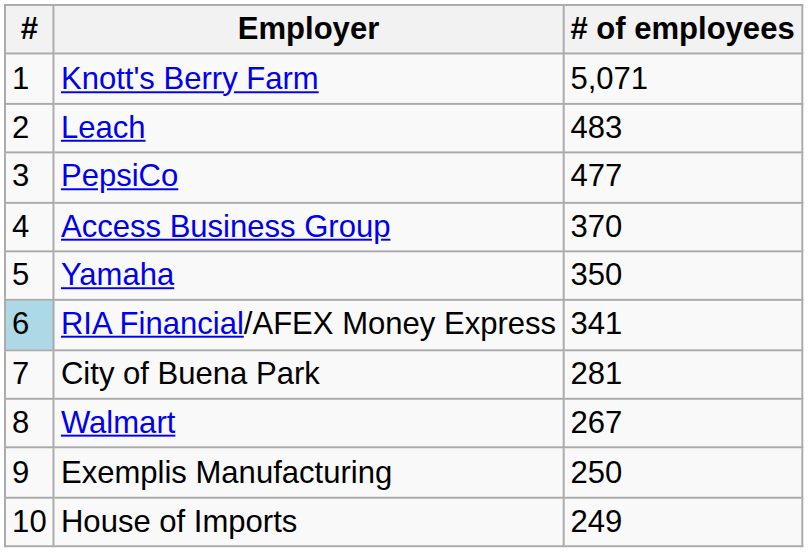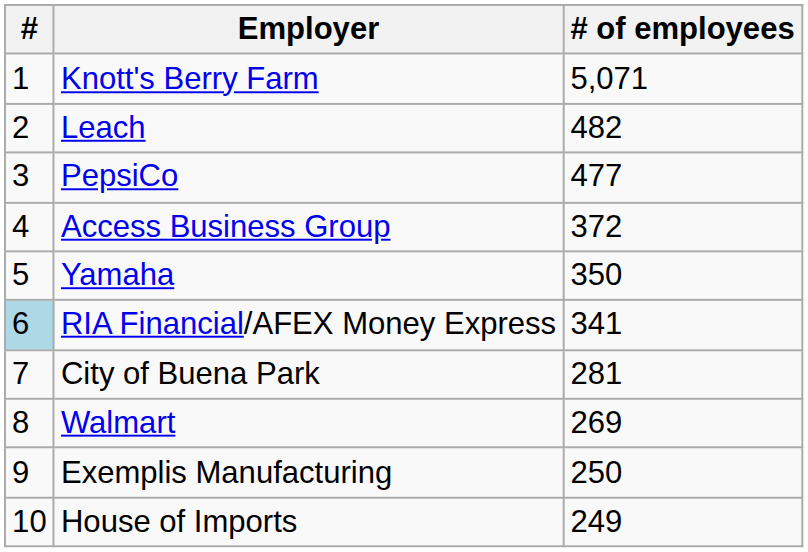 <table class="wikitable sortable">
 <tr>
 <th>#</th>
 <th>Employer</th>
 <th># of employees</th>
 </tr>
 <tr>
 <td>1</td>
 <td><a href='#'>Knott's Berry Farm</a></td>
 <td>5,071</td>
 </tr>
 <tr>
 <td>2</td>
 <td><a href='#'>Leach</a></td>
-<td>483</td>
+<td>482</td>
 </tr>
 <tr>
 <td>3</td>
 <td><a href='#'>PepsiCo</a></td>
 <td>477</td>
 </tr>
 <tr>
 <td>4</td>
 <td><a href='#'>Access Business Group</a></td>
-<td>370</td>
+<td>372</td>
 </tr>
 <tr>
 <td>5</td>
 <td><a href='#'>Yamaha</a></td>
 <td>350</td>
 </tr>
 <tr>
 <td style="background: lightblue;">6</td>
 <td><a href='#'>RIA Financial</a>/AFEX Money Express</td>
 <td>341</td>
 </tr>
 <tr>
 <td>7</td>
 <td>City of Buena Park</td>
 <td>281</td>
 </tr>
 <tr>
 <td>8</td>
 <td><a href='#'>Walmart</a></td>
-<td>267</td>
+<td>269</td>
 </tr>
 <tr>
 <td>9</td>
 <td>Exemplis Manufacturing</td>
 <td>250</td>
 </tr>
 <tr>
 <td>10</td>
 <td>House of Imports</td>
 <td>249</td>
 </tr>
 </table>
